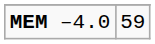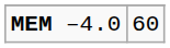 <table class="wikitable">
 <tr align="center">
 </tr>
 <tr align="center">
 <td><strong>MEM</strong> –4.0</td>
-<td>59</td>
+<td>60</td>
 </tr>
 </table>
